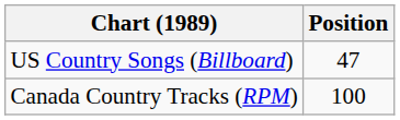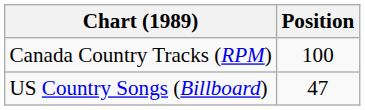 <table class="wikitable sortable">
 <tr>
 <th scope="col">Chart (1989)</th>
 <th scope="col">Position</th>
 </tr>
 <tr>
+<td>Canada Country Tracks (<em><a href='#'>RPM</a></em>)</td>
+<td align="center">100</td>
+</tr>
+<tr>
 <td>US <a href='#'>Country Songs</a> (<em><a href='#'>Billboard</a></em>)</td>
 <td align="center">47</td>
 </tr>
-<tr>
-<td>Canada Country Tracks (<em><a href='#'>RPM</a></em>)</td>
-<td align="center">100</td>
-</tr>
 </table>
